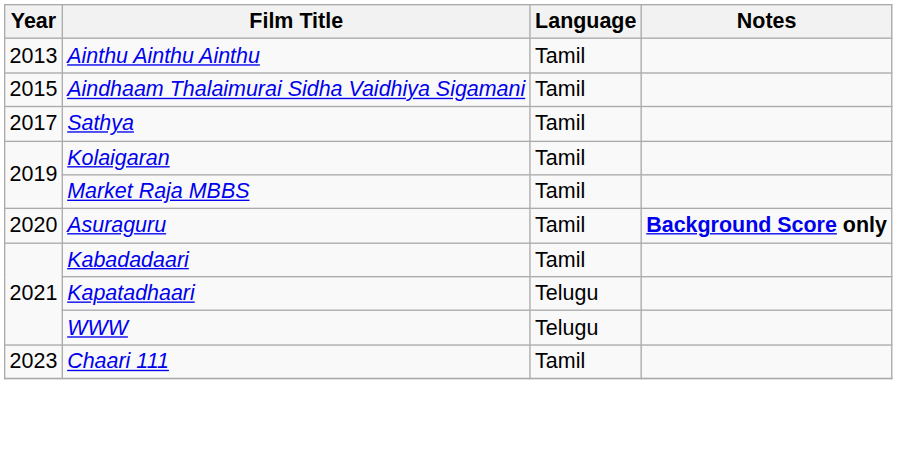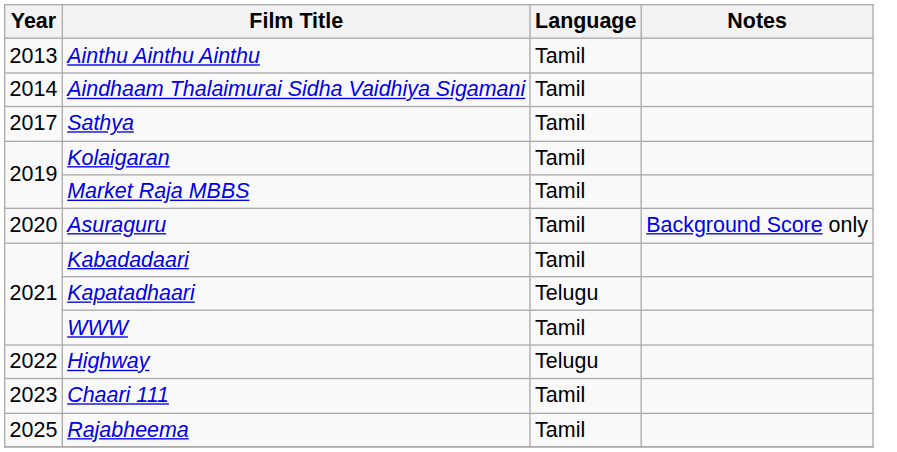 <table class="wikitable sortable">
 <tr>
 <th>Year</th>
 <th>Film Title</th>
 <th>Language</th>
 <th>Notes</th>
 </tr>
 <tr>
 <td>2013</td>
 <td><em><a href='#'>Ainthu Ainthu Ainthu</a></em></td>
 <td>Tamil</td>
 <td></td>
 </tr>
 <tr>
-<td>2015</td>
+<td>2014</td>
 <td><em><a href='#'>Aindhaam Thalaimurai Sidha Vaidhiya Sigamani</a></em></td>
 <td>Tamil</td>
 <td></td>
 </tr>
 <tr>
 <td>2017</td>
 <td><em><a href='#'>Sathya</a></em></td>
 <td>Tamil</td>
 <td></td>
 </tr>
 <tr>
 <td rowspan="2">2019</td>
 <td><em><a href='#'>Kolaigaran</a></em></td>
 <td>Tamil</td>
 <td></td>
 </tr>
 <tr>
 <td><em><a href='#'>Market Raja MBBS</a></em></td>
 <td>Tamil</td>
 <td></td>
 </tr>
 <tr>
 <td>2020</td>
 <td><em><a href='#'>Asuraguru</a></em></td>
 <td>Tamil</td>
-<td><strong><a href='#'>Background Score</a> only</strong></td>
+<td><a href='#'>Background Score</a> only</td>
 </tr>
 <tr>
 <td rowspan="3">2021</td>
 <td><em><a href='#'>Kabadadaari</a></em></td>
 <td>Tamil</td>
 <td></td>
 </tr>
 <tr>
 <td><em><a href='#'>Kapatadhaari</a></em></td>
 <td>Telugu</td>
 <td></td>
 </tr>
 <tr>
 <td><em><a href='#'>WWW</a></em></td>
+<td>Tamil</td>
+<td></td>
+</tr>
+<tr>
+<td>2022</td>
+<td><a href='#'><em>Highway</em></a></td>
 <td>Telugu</td>
 <td></td>
 </tr>
 <tr>
 <td>2023</td>
 <td><em><a href='#'>Chaari 111</a></em></td>
 <td>Tamil</td>
 <td></td>
 </tr>
 <tr>
+<td>2025</td>
+<td><em><a href='#'>Rajabheema</a></em></td>
+<td>Tamil</td>
+<td></td>
+</tr>
+<tr>
 </tr>
 </table>
